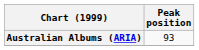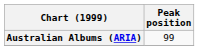 <table class="wikitable sortable plainrowheaders" style="text-align:center">
 <tr>
 <th>Chart (1999)</th>
 <th>Peak<br>position</th>
 </tr>
 <tr>
 <th scope="row">Australian Albums (<a href='#'>ARIA</a>)</th>
-<td>93</td>
+<td>99</td>
 </tr>
 <tr>
 </tr>
 </table>
